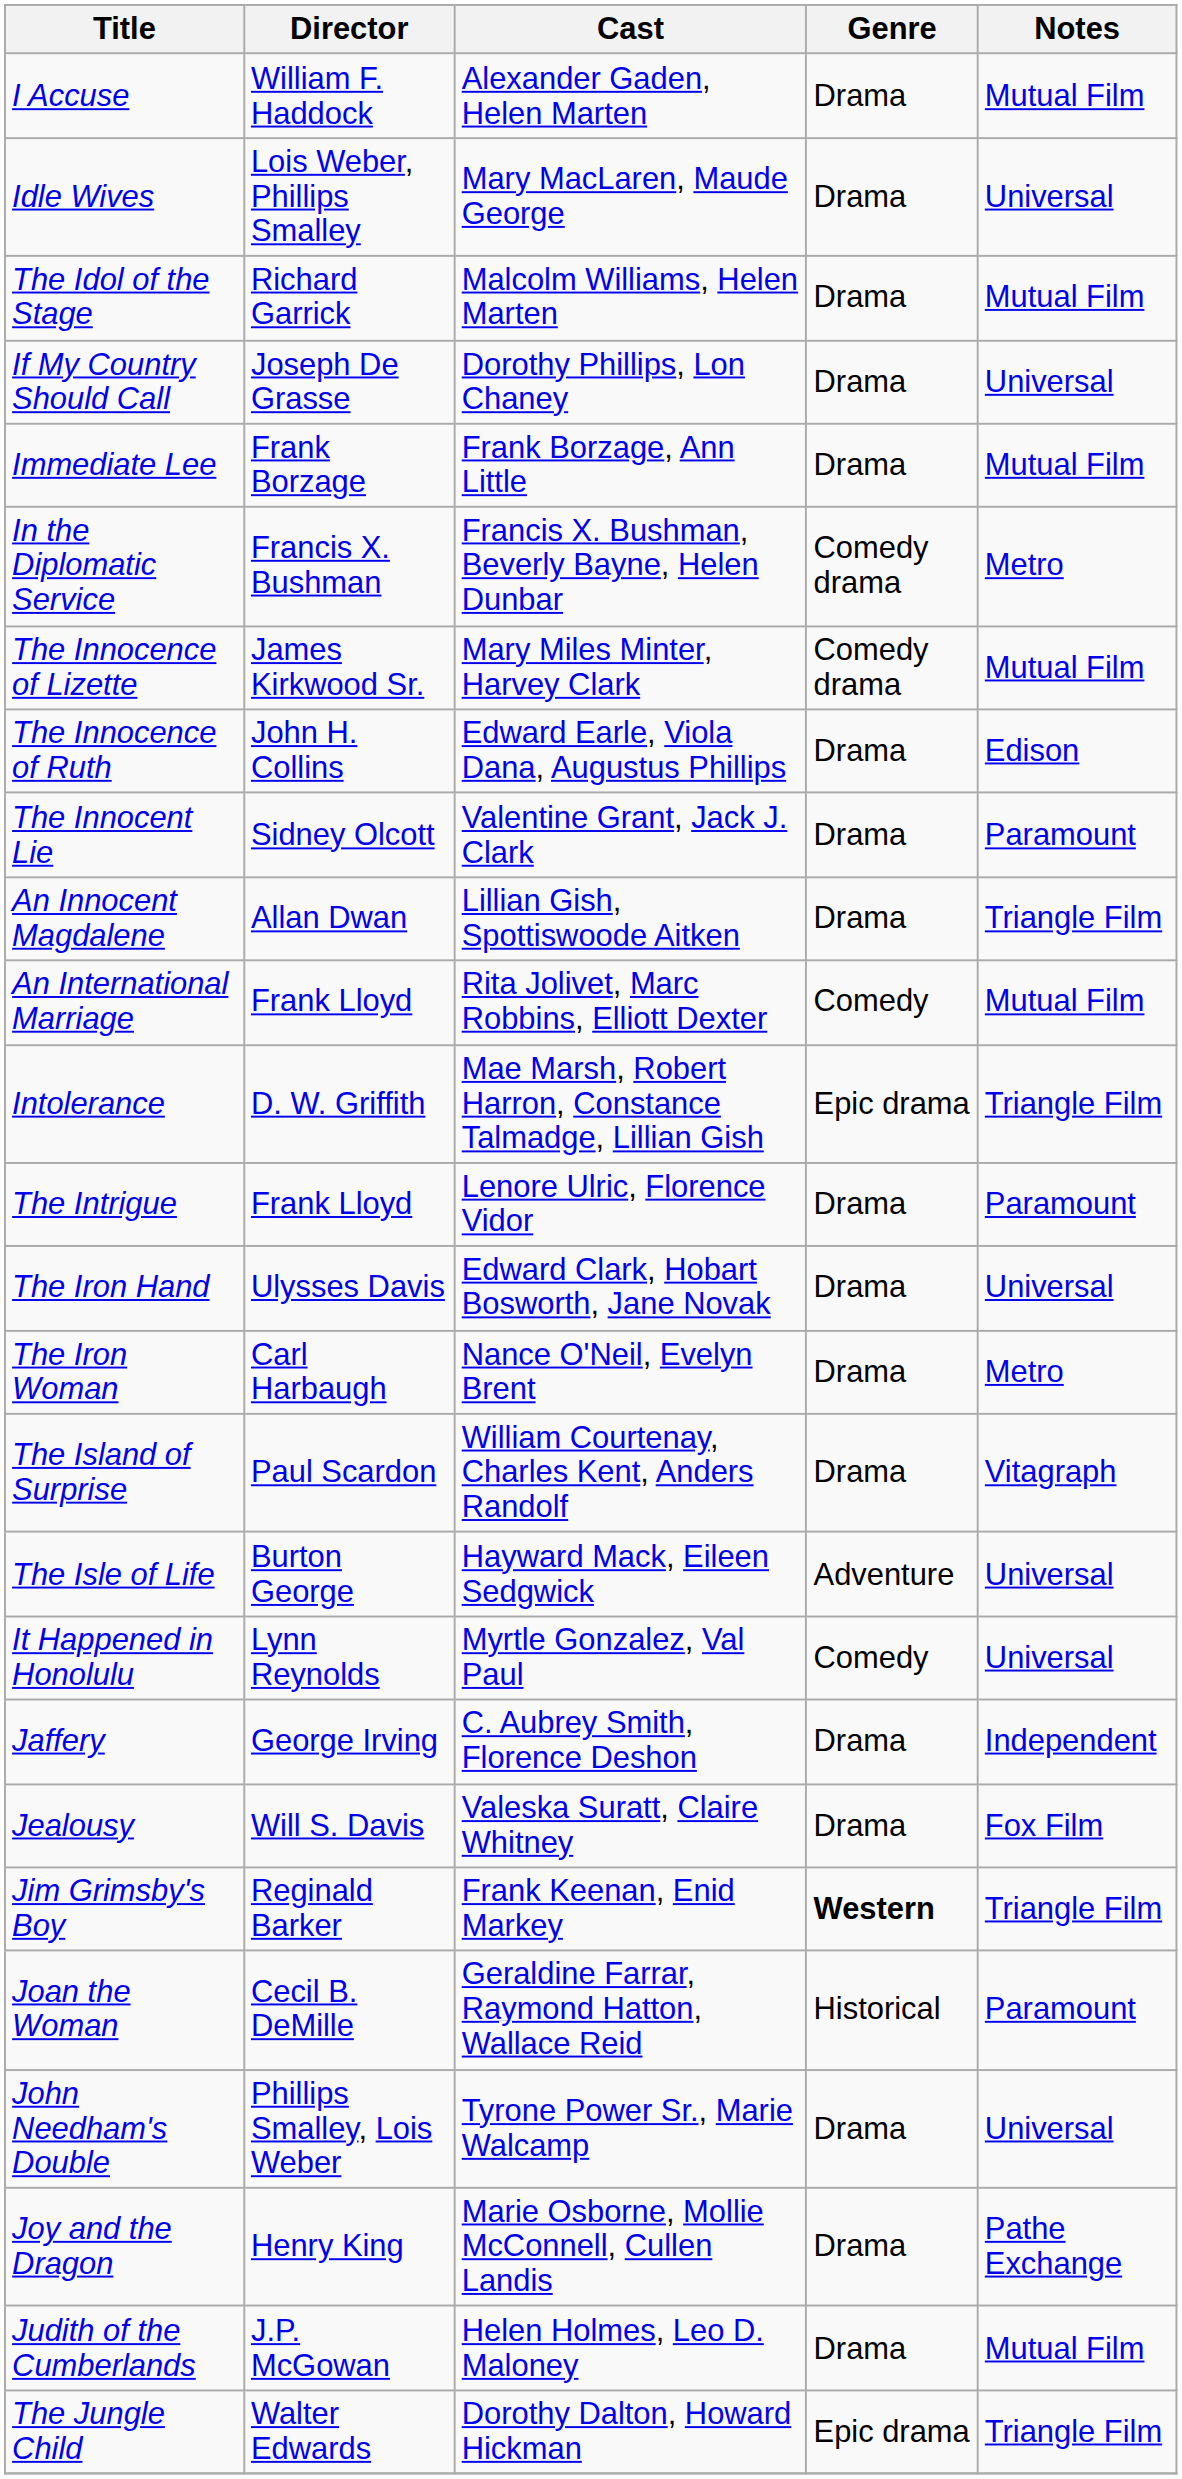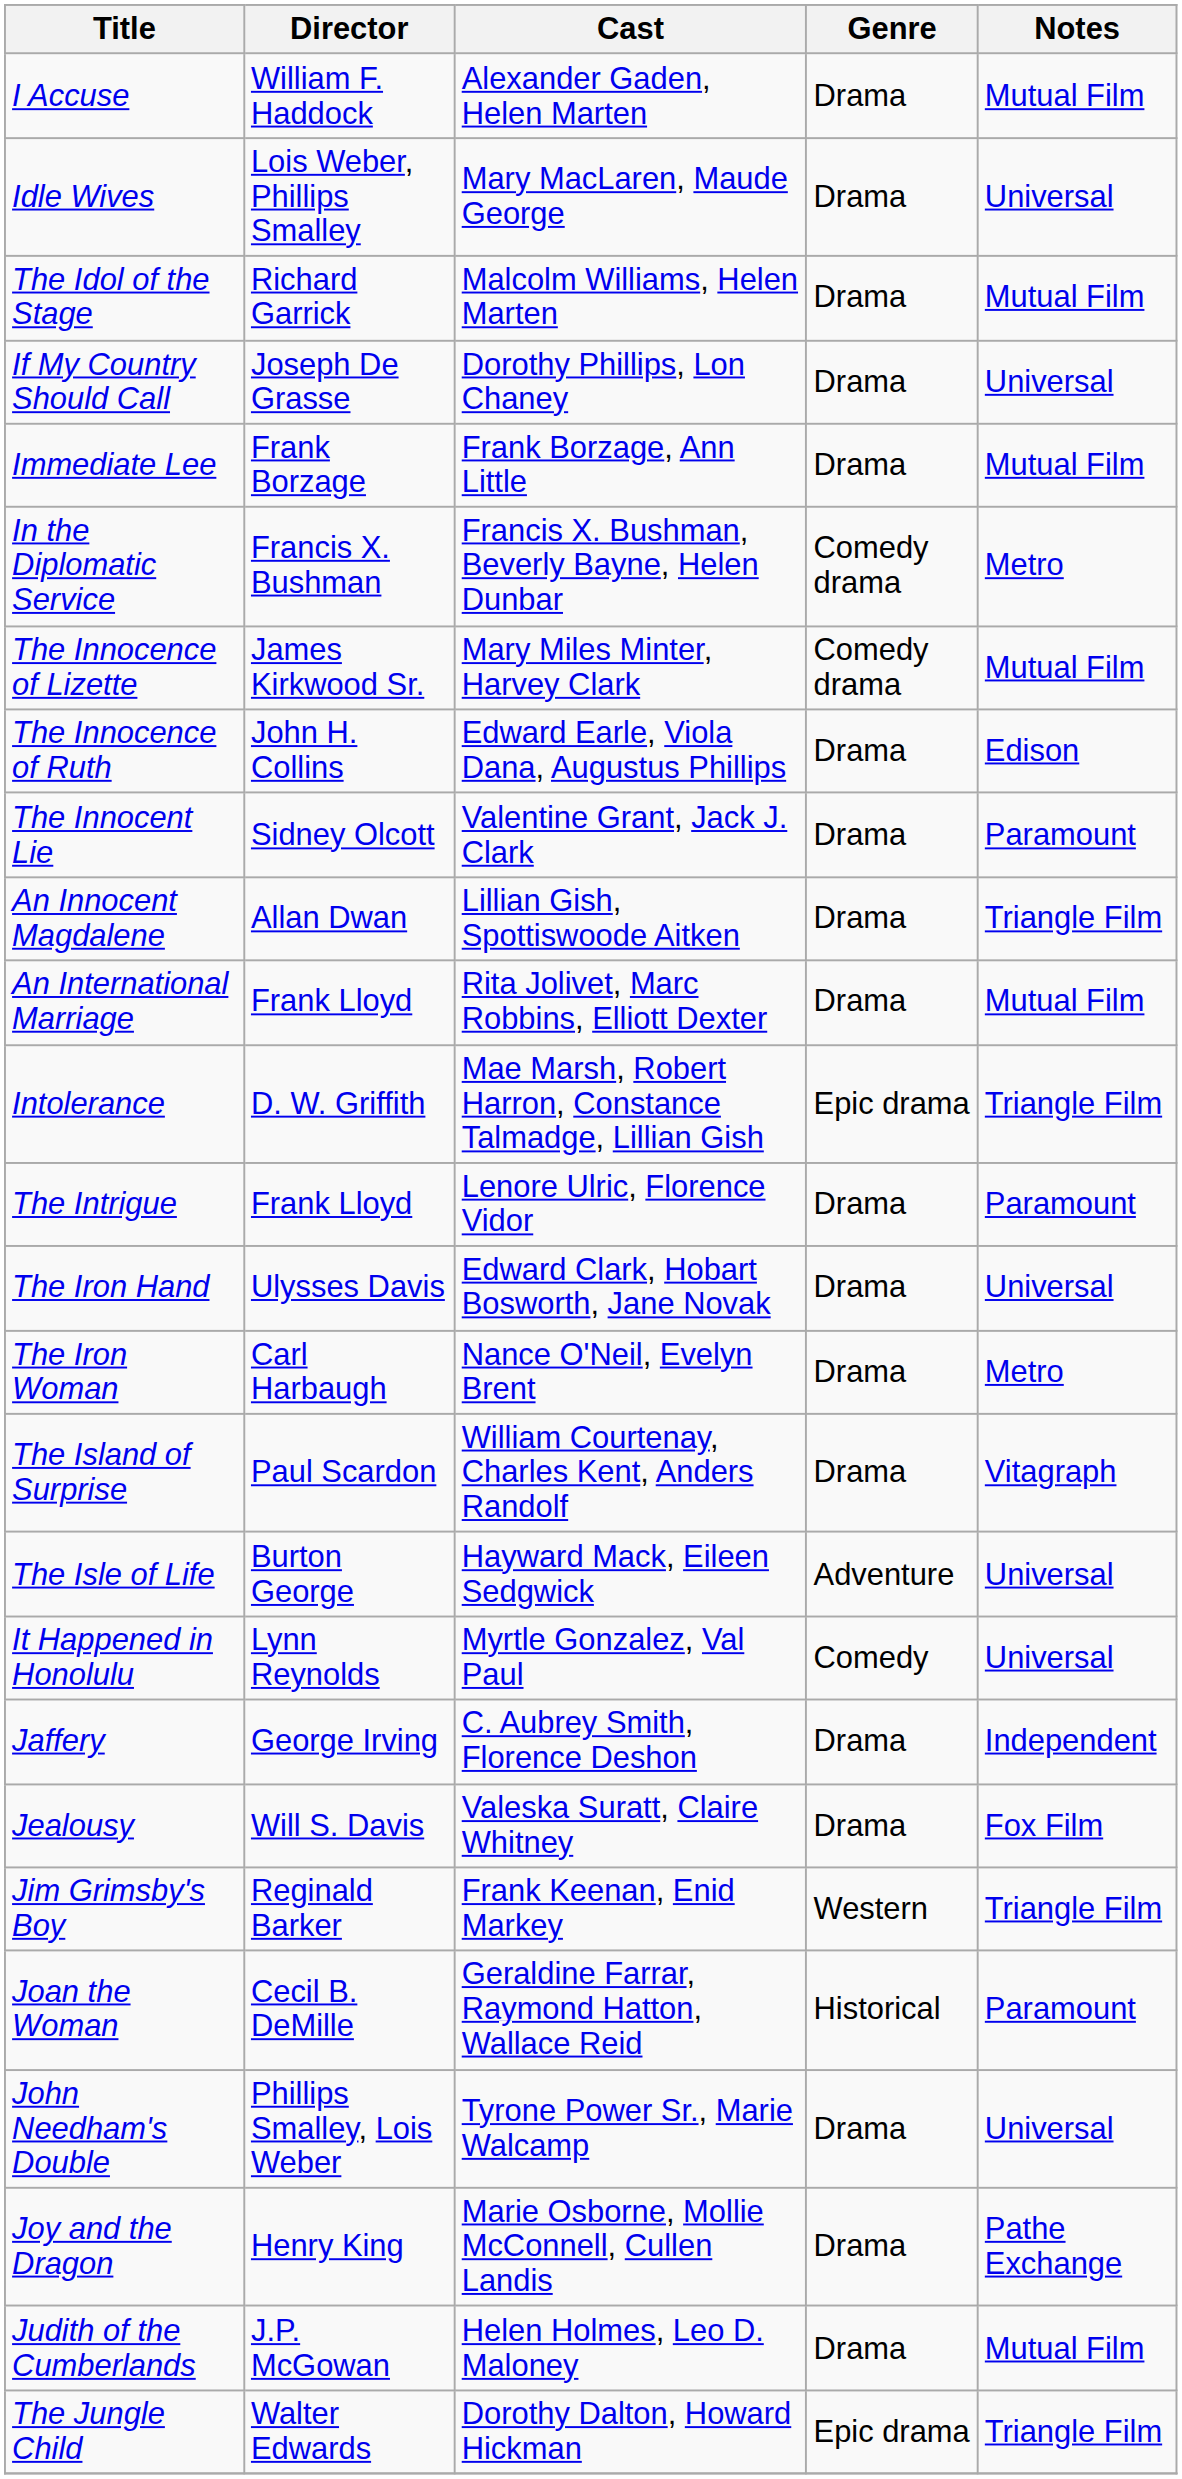 <table class="wikitable">
 <tr>
 <th>Title</th>
 <th>Director</th>
 <th>Cast</th>
 <th>Genre</th>
 <th>Notes</th>
 </tr>
 <tr>
 <td><em><a href='#'>I Accuse</a></em></td>
 <td><a href='#'>William F. Haddock</a></td>
 <td><a href='#'>Alexander Gaden</a>, <a href='#'>Helen Marten</a></td>
 <td>Drama</td>
 <td><a href='#'>Mutual Film</a></td>
 </tr>
 <tr>
 <td><em><a href='#'>Idle Wives</a></em></td>
 <td><a href='#'>Lois Weber</a>, <a href='#'>Phillips Smalley</a></td>
 <td><a href='#'>Mary MacLaren</a>, <a href='#'>Maude George</a></td>
 <td>Drama</td>
 <td><a href='#'>Universal</a></td>
 </tr>
 <tr>
 <td><em><a href='#'>The Idol of the Stage</a></em></td>
 <td><a href='#'>Richard Garrick</a></td>
 <td><a href='#'>Malcolm Williams</a>, <a href='#'>Helen Marten</a></td>
 <td>Drama</td>
 <td><a href='#'>Mutual Film</a></td>
 </tr>
 <tr>
 <td><em><a href='#'>If My Country Should Call</a></em></td>
 <td><a href='#'>Joseph De Grasse</a></td>
 <td><a href='#'>Dorothy Phillips</a>, <a href='#'>Lon Chaney</a></td>
 <td>Drama</td>
 <td><a href='#'>Universal</a></td>
 </tr>
 <tr>
 <td><em><a href='#'>Immediate Lee</a></em></td>
 <td><a href='#'>Frank Borzage</a></td>
 <td><a href='#'>Frank Borzage</a>, <a href='#'>Ann Little</a></td>
 <td>Drama</td>
 <td><a href='#'>Mutual Film</a></td>
 </tr>
 <tr>
 <td><em><a href='#'>In the Diplomatic Service</a></em></td>
 <td><a href='#'>Francis X. Bushman</a></td>
 <td><a href='#'>Francis X. Bushman</a>, <a href='#'>Beverly Bayne</a>, <a href='#'>Helen Dunbar</a></td>
 <td>Comedy drama</td>
 <td><a href='#'>Metro</a></td>
 </tr>
 <tr>
 <td><em><a href='#'>The Innocence of Lizette</a></em></td>
 <td><a href='#'>James Kirkwood Sr.</a></td>
 <td><a href='#'>Mary Miles Minter</a>, <a href='#'>Harvey Clark</a></td>
 <td>Comedy drama</td>
 <td><a href='#'>Mutual Film</a></td>
 </tr>
 <tr>
 <td><em><a href='#'>The Innocence of Ruth</a></em></td>
 <td><a href='#'>John H. Collins</a></td>
 <td><a href='#'>Edward Earle</a>, <a href='#'>Viola Dana</a>, <a href='#'>Augustus Phillips</a></td>
 <td>Drama</td>
 <td><a href='#'>Edison</a></td>
 </tr>
 <tr>
 <td><em><a href='#'>The Innocent Lie</a></em></td>
 <td><a href='#'>Sidney Olcott</a></td>
 <td><a href='#'>Valentine Grant</a>, <a href='#'>Jack J. Clark</a></td>
 <td>Drama</td>
 <td><a href='#'>Paramount</a></td>
 </tr>
 <tr>
 <td><em><a href='#'>An Innocent Magdalene</a></em></td>
 <td><a href='#'>Allan Dwan</a></td>
 <td><a href='#'>Lillian Gish</a>, <a href='#'>Spottiswoode Aitken</a></td>
 <td>Drama</td>
 <td><a href='#'>Triangle Film</a></td>
 </tr>
 <tr>
 <td><em><a href='#'>An International Marriage</a></em></td>
 <td><a href='#'>Frank Lloyd</a></td>
 <td><a href='#'>Rita Jolivet</a>, <a href='#'>Marc Robbins</a>, <a href='#'>Elliott Dexter</a></td>
-<td>Comedy</td>
+<td>Drama</td>
 <td><a href='#'>Mutual Film</a></td>
 </tr>
 <tr>
 <td><em><a href='#'>Intolerance</a></em></td>
 <td><a href='#'>D. W. Griffith</a></td>
 <td><a href='#'>Mae Marsh</a>, <a href='#'>Robert Harron</a>, <a href='#'>Constance Talmadge</a>, <a href='#'>Lillian Gish</a></td>
 <td>Epic drama</td>
 <td><a href='#'>Triangle Film</a></td>
 </tr>
 <tr>
 <td><em><a href='#'>The Intrigue</a></em></td>
 <td><a href='#'>Frank Lloyd</a></td>
 <td><a href='#'>Lenore Ulric</a>, <a href='#'>Florence Vidor</a></td>
 <td>Drama</td>
 <td><a href='#'>Paramount</a></td>
 </tr>
 <tr>
 <td><em><a href='#'>The Iron Hand</a></em></td>
 <td><a href='#'>Ulysses Davis</a></td>
 <td><a href='#'>Edward Clark</a>, <a href='#'>Hobart Bosworth</a>, <a href='#'>Jane Novak</a></td>
 <td>Drama</td>
 <td><a href='#'>Universal</a></td>
 </tr>
 <tr>
 <td><em><a href='#'>The Iron Woman</a></em></td>
 <td><a href='#'>Carl Harbaugh</a></td>
 <td><a href='#'>Nance O'Neil</a>, <a href='#'>Evelyn Brent</a></td>
 <td>Drama</td>
 <td><a href='#'>Metro</a></td>
 </tr>
 <tr>
 <td><em><a href='#'>The Island of Surprise</a></em></td>
 <td><a href='#'>Paul Scardon</a></td>
 <td><a href='#'>William Courtenay</a>, <a href='#'>Charles Kent</a>, <a href='#'>Anders Randolf</a></td>
 <td>Drama</td>
 <td><a href='#'>Vitagraph</a></td>
 </tr>
 <tr>
 <td><em><a href='#'>The Isle of Life</a></em></td>
 <td><a href='#'>Burton George</a></td>
 <td><a href='#'>Hayward Mack</a>, <a href='#'>Eileen Sedgwick</a></td>
 <td>Adventure</td>
 <td><a href='#'>Universal</a></td>
 </tr>
 <tr>
 <td><em><a href='#'>It Happened in Honolulu</a></em></td>
 <td><a href='#'>Lynn Reynolds</a></td>
 <td><a href='#'>Myrtle Gonzalez</a>, <a href='#'>Val Paul</a></td>
 <td>Comedy</td>
 <td><a href='#'>Universal</a></td>
 </tr>
 <tr>
 <td><em><a href='#'>Jaffery</a></em></td>
 <td><a href='#'>George Irving</a></td>
 <td><a href='#'>C. Aubrey Smith</a>, <a href='#'>Florence Deshon</a></td>
 <td>Drama</td>
 <td><a href='#'>Independent</a></td>
 </tr>
 <tr>
 <td><em><a href='#'>Jealousy</a></em></td>
 <td><a href='#'>Will S. Davis</a></td>
 <td><a href='#'>Valeska Suratt</a>, <a href='#'>Claire Whitney</a></td>
 <td>Drama</td>
 <td><a href='#'>Fox Film</a></td>
 </tr>
 <tr>
 <td><em><a href='#'>Jim Grimsby's Boy</a></em></td>
 <td><a href='#'>Reginald Barker</a></td>
 <td><a href='#'>Frank Keenan</a>, <a href='#'>Enid Markey</a></td>
-<td><strong>Western</strong></td>
+<td>Western</td>
 <td><a href='#'>Triangle Film</a></td>
 </tr>
 <tr>
 <td><em><a href='#'>Joan the Woman</a></em></td>
 <td><a href='#'>Cecil B. DeMille</a></td>
 <td><a href='#'>Geraldine Farrar</a>, <a href='#'>Raymond Hatton</a>, <a href='#'>Wallace Reid</a></td>
 <td>Historical</td>
 <td><a href='#'>Paramount</a></td>
 </tr>
 <tr>
 <td><em><a href='#'>John Needham's Double</a></em></td>
 <td><a href='#'>Phillips Smalley</a>, <a href='#'>Lois Weber</a></td>
 <td><a href='#'>Tyrone Power Sr.</a>, <a href='#'>Marie Walcamp</a></td>
 <td>Drama</td>
 <td><a href='#'>Universal</a></td>
 </tr>
 <tr>
 <td><em><a href='#'>Joy and the Dragon</a></em></td>
 <td><a href='#'>Henry King</a></td>
 <td><a href='#'>Marie Osborne</a>, <a href='#'>Mollie McConnell</a>, <a href='#'>Cullen Landis</a></td>
 <td>Drama</td>
 <td><a href='#'>Pathe Exchange</a></td>
 </tr>
 <tr>
 <td><em><a href='#'>Judith of the Cumberlands</a></em></td>
 <td><a href='#'>J.P. McGowan</a></td>
 <td><a href='#'>Helen Holmes</a>, <a href='#'>Leo D. Maloney</a></td>
 <td>Drama</td>
 <td><a href='#'>Mutual Film</a></td>
 </tr>
 <tr>
 <td><em><a href='#'>The Jungle Child</a></em></td>
 <td><a href='#'>Walter Edwards</a></td>
 <td><a href='#'>Dorothy Dalton</a>, <a href='#'>Howard Hickman</a></td>
 <td>Epic drama</td>
 <td><a href='#'>Triangle Film</a></td>
 </tr>
 <tr>
 </tr>
 </table>
